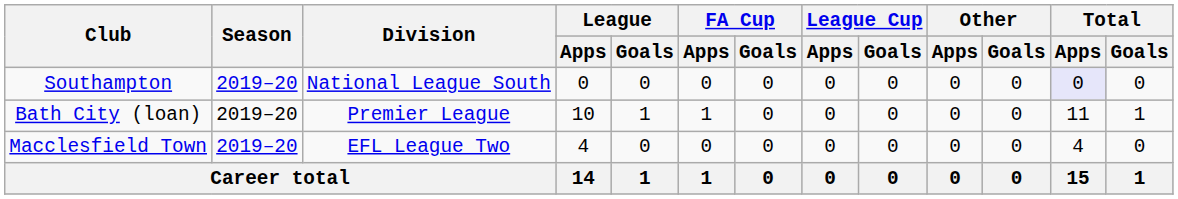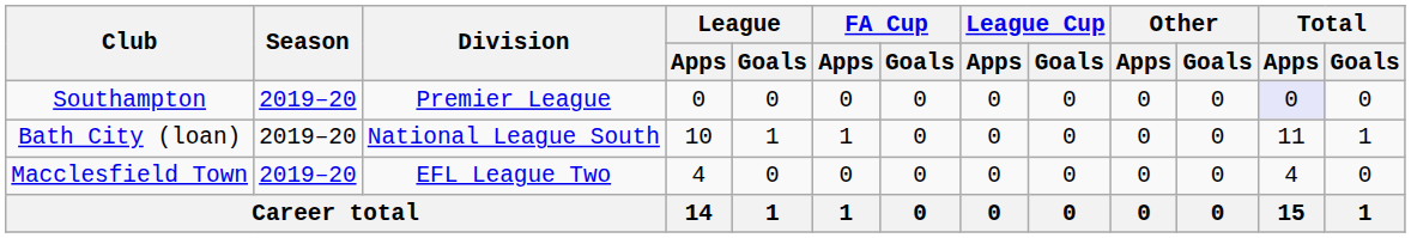 <table class="wikitable" style="text-align:center;">
 <tr>
 <th rowspan="2">Club</th>
 <th rowspan="2">Season</th>
 <th rowspan="2">Division</th>
 <th colspan="2">League</th>
 <th colspan="2"><a href='#'>FA Cup</a></th>
 <th colspan="2"><a href='#'>League Cup</a></th>
 <th colspan="2">Other</th>
 <th colspan="2">Total</th>
 </tr>
 <tr>
 <th>Apps</th>
 <th>Goals</th>
 <th>Apps</th>
 <th>Goals</th>
 <th>Apps</th>
 <th>Goals</th>
 <th>Apps</th>
 <th>Goals</th>
 <th>Apps</th>
 <th>Goals</th>
 </tr>
 <tr>
 <td><a href='#'>Southampton</a></td>
 <td><a href='#'>2019–20</a></td>
-<td><a href='#'>National League South</a></td>
+<td><a href='#'>Premier League</a></td>
 <td>0</td>
 <td>0</td>
 <td>0</td>
 <td>0</td>
 <td>0</td>
 <td>0</td>
 <td>0</td>
 <td>0</td>
 <td style="background: lavender;">0</td>
 <td>0</td>
 </tr>
 <tr>
 <td><a href='#'>Bath City</a> (loan)</td>
 <td>2019–20</td>
-<td><a href='#'>Premier League</a></td>
+<td><a href='#'>National League South</a></td>
 <td>10</td>
 <td>1</td>
 <td>1</td>
 <td>0</td>
 <td>0</td>
 <td>0</td>
 <td>0</td>
 <td>0</td>
 <td>11</td>
 <td>1</td>
 </tr>
 <tr>
 <td><a href='#'>Macclesfield Town</a></td>
 <td><a href='#'>2019–20</a></td>
 <td><a href='#'>EFL League Two</a></td>
 <td>4</td>
 <td>0</td>
 <td>0</td>
 <td>0</td>
 <td>0</td>
 <td>0</td>
 <td>0</td>
 <td>0</td>
 <td>4</td>
 <td>0</td>
 </tr>
 <tr>
 <th colspan="3">Career total</th>
 <th>14</th>
 <th>1</th>
 <th>1</th>
 <th>0</th>
 <th>0</th>
 <th>0</th>
 <th>0</th>
 <th>0</th>
 <th>15</th>
 <th>1</th>
 </tr>
 </table>
